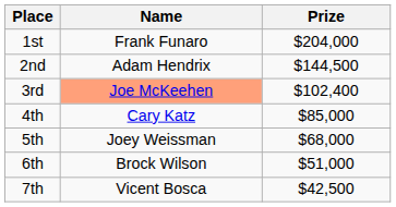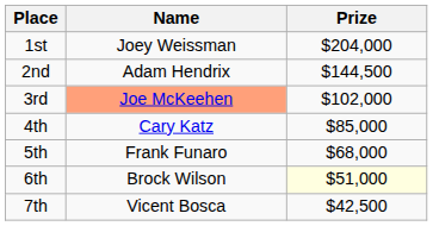 <table class="wikitable">
 <tr>
 <th width="50">Place</th>
 <th width="200">Name</th>
 <th width="125">Prize</th>
 </tr>
 <tr>
 <td align = "center">1st</td>
-<td align = "center"> Frank Funaro</td>
+<td align = "center"> Joey Weissman</td>
 <td align = "center">$204,000</td>
 </tr>
 <tr>
 <td align = "center">2nd</td>
 <td align = "center"> Adam Hendrix</td>
 <td align = "center">$144,500</td>
 </tr>
 <tr>
 <td align = "center">3rd</td>
 <td align = "center" style="background: lightsalmon;"> <a href='#'>Joe McKeehen</a></td>
-<td align = "center">$102,400</td>
+<td align = "center">$102,000</td>
 </tr>
 <tr>
 <td align = "center">4th</td>
 <td align = "center"> <a href='#'>Cary Katz</a></td>
 <td align = "center">$85,000</td>
 </tr>
 <tr>
 <td align = "center">5th</td>
-<td align = "center"> Joey Weissman</td>
+<td align = "center"> Frank Funaro</td>
 <td align = "center">$68,000</td>
 </tr>
 <tr>
 <td align = "center">6th</td>
 <td align = "center"> Brock Wilson</td>
-<td align = "center">$51,000</td>
+<td align = "center" style="background: lightyellow;">$51,000</td>
 </tr>
 <tr>
 <td align = "center">7th</td>
 <td align = "center"> Vicent Bosca</td>
 <td align = "center">$42,500</td>
 </tr>
 </table>
